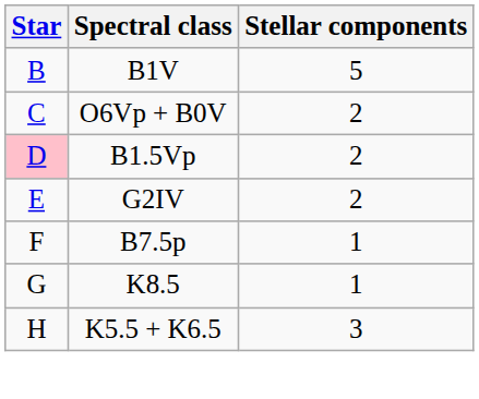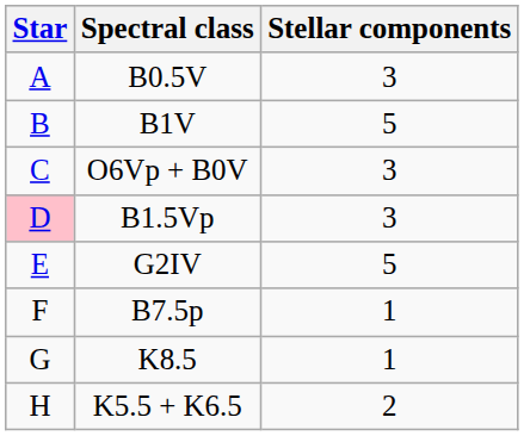 <table class="wikitable sortable" border=1 cellspacing=0 cellpadding=2 align=center style="text-align:center; border-collapse:collapse; margin-left: 0; margin-right: auto;">
 <tr>
 <th><a href='#'>Star</a></th>
 <th>Spectral class</th>
 <th>Stellar components</th>
+</tr>
+<tr>
+<td><a href='#'>A</a></td>
+<td>B0.5V</td>
+<td>3</td>
 </tr>
 <tr>
 <td><a href='#'>B</a></td>
 <td>B1V</td>
 <td>5</td>
 </tr>
 <tr>
 <td><a href='#'>C</a></td>
 <td>O6Vp + B0V</td>
-<td>2</td>
+<td>3</td>
 </tr>
 <tr>
 <td style="background: pink;"><a href='#'>D</a></td>
 <td>B1.5Vp</td>
-<td>2</td>
+<td>3</td>
 </tr>
 <tr>
 <td><a href='#'>E</a></td>
 <td>G2IV</td>
-<td>2</td>
+<td>5</td>
 </tr>
 <tr>
 <td>F</td>
 <td>B7.5p</td>
 <td>1</td>
 </tr>
 <tr>
 <td>G</td>
 <td>K8.5</td>
 <td>1</td>
 </tr>
 <tr>
 <td>H</td>
 <td>K5.5 + K6.5</td>
-<td>3</td>
+<td>2</td>
 </tr>
 </table>
